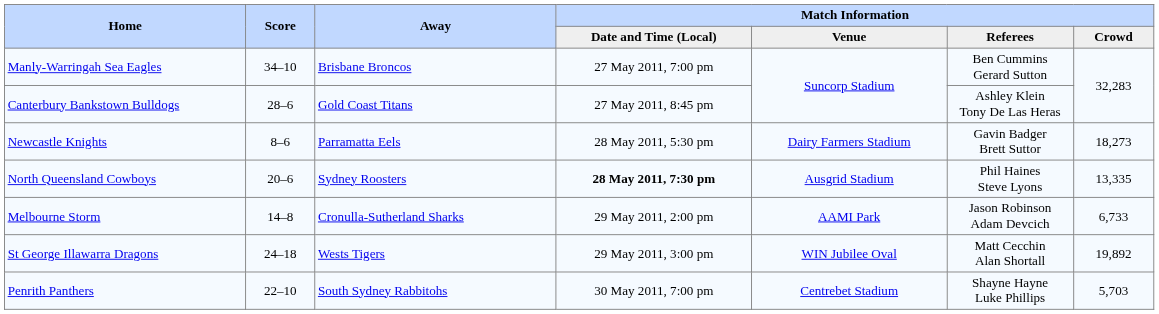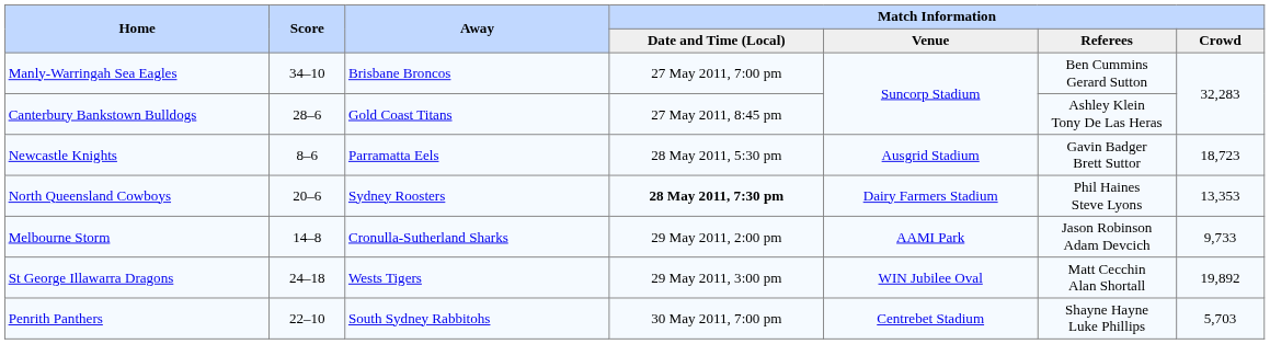 <table border="1" cellpadding="3" cellspacing="0" style="border-collapse:collapse; font-size:90%; width:100%;">
 <tr style="background:#c1d8ff;">
 <th rowspan="2" style="width:21%;">Home</th>
 <th rowspan="2" style="width:6%;">Score</th>
 <th rowspan="2" style="width:21%;">Away</th>
 <th colspan=6>Match Information</th>
 </tr>
 <tr style="background:#efefef;">
 <th width=17%>Date and Time (Local)</th>
 <th width=17%>Venue</th>
 <th width=11%>Referees</th>
 <th width=7%>Crowd</th>
 </tr>
 <tr style="text-align:center; background:#f5faff;">
 <td align=left> <a href='#'>Manly-Warringah Sea Eagles</a></td>
 <td>34–10</td>
 <td align=left> <a href='#'>Brisbane Broncos</a></td>
 <td>27 May 2011, 7:00 pm</td>
 <td rowspan="2"><a href='#'>Suncorp Stadium</a></td>
 <td>Ben Cummins <br> Gerard Sutton</td>
 <td rowspan="2">32,283</td>
 </tr>
 <tr style="text-align:center; background:#f5faff;">
 <td align=left> <a href='#'>Canterbury Bankstown Bulldogs</a></td>
 <td>28–6</td>
 <td align=left> <a href='#'>Gold Coast Titans</a></td>
 <td>27 May 2011, 8:45 pm</td>
 <td>Ashley Klein <br> Tony De Las Heras</td>
 </tr>
 <tr style="text-align:center; background:#f5faff;">
 <td align=left> <a href='#'>Newcastle Knights</a></td>
 <td>8–6</td>
 <td align=left> <a href='#'>Parramatta Eels</a></td>
 <td>28 May 2011, 5:30 pm</td>
-<td><a href='#'>Dairy Farmers Stadium</a></td>
+<td><a href='#'>Ausgrid Stadium</a></td>
 <td>Gavin Badger<br> Brett Suttor</td>
-<td>18,273</td>
+<td>18,723</td>
 </tr>
 <tr style="text-align:center; background:#f5faff;">
 <td align=left> <a href='#'>North Queensland Cowboys</a></td>
 <td>20–6</td>
 <td align=left> <a href='#'>Sydney Roosters</a></td>
 <td><strong>28 May 2011, 7:30 pm</strong></td>
-<td><a href='#'>Ausgrid Stadium</a></td>
+<td><a href='#'>Dairy Farmers Stadium</a></td>
 <td>Phil Haines<br>Steve Lyons</td>
-<td>13,335</td>
+<td>13,353</td>
 </tr>
 <tr style="text-align:center; background:#f5faff;">
 <td align=left> <a href='#'>Melbourne Storm</a></td>
 <td>14–8</td>
 <td align=left> <a href='#'>Cronulla-Sutherland Sharks</a></td>
 <td>29 May 2011, 2:00 pm</td>
 <td><a href='#'>AAMI Park</a></td>
 <td>Jason Robinson<br> Adam Devcich</td>
-<td>6,733</td>
+<td>9,733</td>
 </tr>
 <tr style="text-align:center; background:#f5faff;">
 <td align=left> <a href='#'>St George Illawarra Dragons</a></td>
 <td>24–18</td>
 <td align=left> <a href='#'>Wests Tigers</a></td>
 <td>29 May 2011, 3:00 pm</td>
 <td><a href='#'>WIN Jubilee Oval</a></td>
 <td>Matt Cecchin<br>Alan Shortall</td>
 <td>19,892</td>
 </tr>
 <tr style="text-align:center; background:#f5faff;">
 <td align=left> <a href='#'>Penrith Panthers</a></td>
 <td>22–10</td>
 <td align=left> <a href='#'>South Sydney Rabbitohs</a></td>
 <td>30 May 2011, 7:00 pm</td>
 <td><a href='#'>Centrebet Stadium</a></td>
 <td>Shayne Hayne<br>Luke Phillips</td>
 <td>5,703</td>
 </tr>
 </table>
